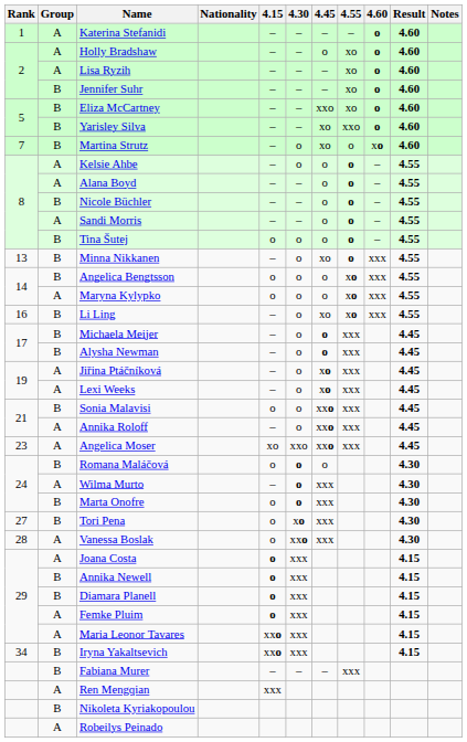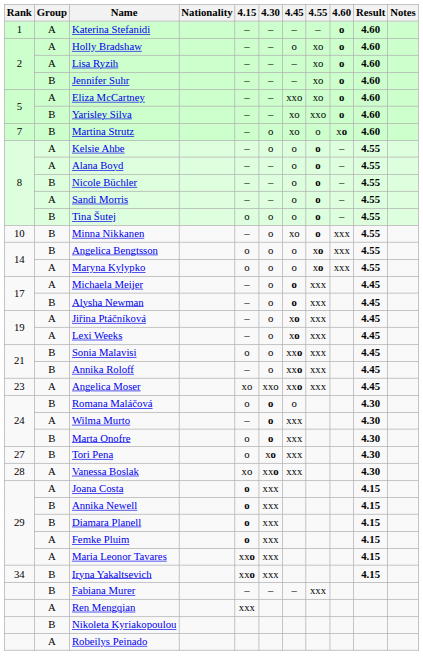 <table class="wikitable sortable" style="text-align:center">
 <tr>
 <th>Rank</th>
 <th>Group</th>
 <th>Name</th>
 <th>Nationality</th>
 <th>4.15</th>
 <th>4.30</th>
 <th>4.45</th>
 <th>4.55</th>
 <th>4.60</th>
 <th>Result</th>
 <th>Notes</th>
 </tr>
 <tr bgcolor=#ccffcc>
 <td>1</td>
 <td>A</td>
 <td align=left><a href='#'>Katerina Stefanidi</a></td>
 <td align=left></td>
 <td>–</td>
 <td>–</td>
 <td>–</td>
 <td>–</td>
 <td><strong>o</strong></td>
 <td><strong>4.60</strong></td>
 <td></td>
 </tr>
 <tr bgcolor=#ccffcc>
 <td rowspan="3">2</td>
 <td>A</td>
 <td align=left><a href='#'>Holly Bradshaw</a></td>
 <td align=left></td>
 <td>–</td>
 <td>–</td>
 <td>o</td>
 <td>xo</td>
 <td><strong>o</strong></td>
 <td><strong>4.60</strong></td>
 <td></td>
 </tr>
 <tr bgcolor=#ccffcc>
 <td>A</td>
 <td align=left><a href='#'>Lisa Ryzih</a></td>
 <td align=left></td>
 <td>–</td>
 <td>–</td>
 <td>–</td>
 <td>xo</td>
 <td><strong>o</strong></td>
 <td><strong>4.60</strong></td>
 <td></td>
 </tr>
 <tr bgcolor=#ccffcc>
 <td>B</td>
 <td align=left><a href='#'>Jennifer Suhr</a></td>
 <td align=left></td>
 <td>–</td>
 <td>–</td>
 <td>–</td>
 <td>xo</td>
 <td><strong>o</strong></td>
 <td><strong>4.60</strong></td>
 <td></td>
 </tr>
 <tr bgcolor=#ccffcc>
 <td rowspan="2">5</td>
-<td>B</td>
+<td>A</td>
 <td align=left><a href='#'>Eliza McCartney</a></td>
 <td align=left></td>
 <td>–</td>
 <td>–</td>
 <td>xxo</td>
 <td>xo</td>
 <td><strong>o</strong></td>
 <td><strong>4.60</strong></td>
 <td></td>
 </tr>
 <tr bgcolor=#ccffcc>
 <td>B</td>
 <td align=left><a href='#'>Yarisley Silva</a></td>
 <td align=left></td>
 <td>–</td>
 <td>–</td>
 <td>xo</td>
 <td>xxo</td>
 <td><strong>o</strong></td>
 <td><strong>4.60</strong></td>
 <td></td>
 </tr>
 <tr bgcolor=#ccffcc>
 <td>7</td>
 <td>B</td>
 <td align=left><a href='#'>Martina Strutz</a></td>
 <td align=left></td>
 <td>–</td>
 <td>o</td>
 <td>xo</td>
 <td>o</td>
 <td>x<strong>o</strong></td>
 <td><strong>4.60</strong></td>
 <td></td>
 </tr>
 <tr bgcolor=#ddffdd>
 <td rowspan="5">8</td>
 <td>A</td>
 <td align=left><a href='#'>Kelsie Ahbe</a></td>
 <td align=left></td>
 <td>–</td>
 <td>o</td>
 <td>o</td>
 <td><strong>o</strong></td>
 <td>–</td>
 <td><strong>4.55</strong></td>
 <td></td>
 </tr>
 <tr bgcolor=#ddffdd>
 <td>A</td>
 <td align=left><a href='#'>Alana Boyd</a></td>
 <td align=left></td>
 <td>–</td>
 <td>–</td>
 <td>o</td>
 <td><strong>o</strong></td>
 <td>–</td>
 <td><strong>4.55</strong></td>
 <td></td>
 </tr>
 <tr bgcolor=#ddffdd>
 <td>B</td>
 <td align=left><a href='#'>Nicole Büchler</a></td>
 <td align=left></td>
 <td>–</td>
 <td>–</td>
 <td>o</td>
 <td><strong>o</strong></td>
 <td>–</td>
 <td><strong>4.55</strong></td>
 <td></td>
 </tr>
 <tr bgcolor=#ddffdd>
 <td>A</td>
 <td align=left><a href='#'>Sandi Morris</a></td>
 <td align=left></td>
 <td>–</td>
 <td>–</td>
 <td>o</td>
 <td><strong>o</strong></td>
 <td>–</td>
 <td><strong>4.55</strong></td>
 <td></td>
 </tr>
 <tr bgcolor=#ddffdd>
 <td>B</td>
 <td align=left><a href='#'>Tina Šutej</a></td>
 <td align=left></td>
 <td>o</td>
 <td>o</td>
 <td>o</td>
 <td><strong>o</strong></td>
 <td>–</td>
 <td><strong>4.55</strong></td>
 <td></td>
 </tr>
 <tr>
-<td>13</td>
+<td>10</td>
 <td>B</td>
 <td align=left><a href='#'>Minna Nikkanen</a></td>
 <td align=left></td>
 <td>–</td>
 <td>o</td>
 <td>xo</td>
 <td><strong>o</strong></td>
 <td>xxx</td>
 <td><strong>4.55</strong></td>
 <td></td>
 </tr>
 <tr>
 <td rowspan="2">14</td>
 <td>B</td>
 <td align=left><a href='#'>Angelica Bengtsson</a></td>
 <td align=left></td>
 <td>o</td>
 <td>o</td>
 <td>o</td>
 <td>x<strong>o</strong></td>
 <td>xxx</td>
 <td><strong>4.55</strong></td>
 <td></td>
 </tr>
 <tr>
 <td>A</td>
 <td align=left><a href='#'>Maryna Kylypko</a></td>
 <td align=left></td>
 <td>o</td>
 <td>o</td>
 <td>o</td>
 <td>x<strong>o</strong></td>
 <td>xxx</td>
 <td><strong>4.55</strong></td>
 <td></td>
 </tr>
 <tr>
-<td>16</td>
-<td>B</td>
-<td align=left><a href='#'>Li Ling</a></td>
-<td align=left></td>
-<td>–</td>
-<td>o</td>
-<td>xo</td>
-<td>x<strong>o</strong></td>
-<td>xxx</td>
-<td><strong>4.55</strong></td>
-<td></td>
-</tr>
-<tr>
 <td rowspan="2">17</td>
-<td>B</td>
+<td>A</td>
 <td align=left><a href='#'>Michaela Meijer</a></td>
 <td align=left></td>
 <td>–</td>
 <td>o</td>
 <td><strong>o</strong></td>
 <td>xxx</td>
 <td></td>
 <td><strong>4.45</strong></td>
 <td></td>
 </tr>
 <tr>
 <td>B</td>
 <td align=left><a href='#'>Alysha Newman</a></td>
 <td align=left></td>
 <td>–</td>
 <td>o</td>
 <td><strong>o</strong></td>
 <td>xxx</td>
 <td></td>
 <td><strong>4.45</strong></td>
 <td></td>
 </tr>
 <tr>
 <td rowspan="2">19</td>
 <td>A</td>
 <td align=left><a href='#'>Jiřina Ptáčníková</a></td>
 <td align=left></td>
 <td>–</td>
 <td>o</td>
 <td>x<strong>o</strong></td>
 <td>xxx</td>
 <td></td>
 <td><strong>4.45</strong></td>
 <td></td>
 </tr>
 <tr>
 <td>A</td>
 <td align=left><a href='#'>Lexi Weeks</a></td>
 <td align=left></td>
 <td>–</td>
 <td>o</td>
 <td>x<strong>o</strong></td>
 <td>xxx</td>
 <td></td>
 <td><strong>4.45</strong></td>
 <td></td>
 </tr>
 <tr>
 <td rowspan="2">21</td>
 <td>B</td>
 <td align=left><a href='#'>Sonia Malavisi</a></td>
 <td align=left></td>
 <td>o</td>
 <td>o</td>
 <td>xx<strong>o</strong></td>
 <td>xxx</td>
 <td></td>
 <td><strong>4.45</strong></td>
 <td></td>
 </tr>
 <tr>
-<td>A</td>
+<td>B</td>
 <td align=left><a href='#'>Annika Roloff</a></td>
 <td align=left></td>
 <td>–</td>
 <td>o</td>
 <td>xx<strong>o</strong></td>
 <td>xxx</td>
 <td></td>
 <td><strong>4.45</strong></td>
 <td></td>
 </tr>
 <tr>
 <td>23</td>
 <td>A</td>
 <td align=left><a href='#'>Angelica Moser</a></td>
 <td align=left></td>
 <td>xo</td>
 <td>xxo</td>
 <td>xx<strong>o</strong></td>
 <td>xxx</td>
 <td></td>
 <td><strong>4.45</strong></td>
 <td></td>
 </tr>
 <tr>
 <td rowspan="3">24</td>
 <td>B</td>
 <td align=left><a href='#'>Romana Maláčová</a></td>
 <td align=left></td>
 <td>o</td>
 <td><strong>o</strong></td>
 <td>o</td>
 <td></td>
 <td></td>
 <td><strong>4.30</strong></td>
 <td></td>
 </tr>
 <tr>
 <td>A</td>
 <td align=left><a href='#'>Wilma Murto</a></td>
 <td align=left></td>
 <td>–</td>
 <td><strong>o</strong></td>
 <td>xxx</td>
 <td></td>
 <td></td>
 <td><strong>4.30</strong></td>
 <td></td>
 </tr>
 <tr>
 <td>B</td>
 <td align=left><a href='#'>Marta Onofre</a></td>
 <td align=left></td>
 <td>o</td>
 <td><strong>o</strong></td>
 <td>xxx</td>
 <td></td>
 <td></td>
 <td><strong>4.30</strong></td>
 <td></td>
 </tr>
 <tr>
 <td>27</td>
 <td>B</td>
 <td align=left><a href='#'>Tori Pena</a></td>
 <td align=left></td>
 <td>o</td>
 <td>x<strong>o</strong></td>
 <td>xxx</td>
 <td></td>
 <td></td>
 <td><strong>4.30</strong></td>
 <td></td>
 </tr>
 <tr>
 <td>28</td>
 <td>A</td>
 <td align=left><a href='#'>Vanessa Boslak</a></td>
 <td align=left></td>
-<td>o</td>
+<td>xo</td>
 <td>xx<strong>o</strong></td>
 <td>xxx</td>
 <td></td>
 <td></td>
 <td><strong>4.30</strong></td>
 <td></td>
 </tr>
 <tr>
 <td rowspan="5">29</td>
 <td>A</td>
 <td align=left><a href='#'>Joana Costa</a></td>
 <td align=left></td>
 <td><strong>o</strong></td>
 <td>xxx</td>
 <td></td>
 <td></td>
 <td></td>
 <td><strong>4.15</strong></td>
 <td></td>
 </tr>
 <tr>
 <td>B</td>
 <td align=left><a href='#'>Annika Newell</a></td>
 <td align=left></td>
 <td><strong>o</strong></td>
 <td>xxx</td>
 <td></td>
 <td></td>
 <td></td>
 <td><strong>4.15</strong></td>
 <td></td>
 </tr>
 <tr>
 <td>B</td>
 <td align=left><a href='#'>Diamara Planell</a></td>
 <td align=left></td>
 <td><strong>o</strong></td>
 <td>xxx</td>
 <td></td>
 <td></td>
 <td></td>
 <td><strong>4.15</strong></td>
 <td></td>
 </tr>
 <tr>
 <td>A</td>
 <td align=left><a href='#'>Femke Pluim</a></td>
 <td align=left></td>
 <td><strong>o</strong></td>
 <td>xxx</td>
 <td></td>
 <td></td>
 <td></td>
 <td><strong>4.15</strong></td>
 <td></td>
 </tr>
 <tr>
 <td>A</td>
 <td align=left><a href='#'>Maria Leonor Tavares</a></td>
 <td align=left></td>
 <td>xx<strong>o</strong></td>
 <td>xxx</td>
 <td></td>
 <td></td>
 <td></td>
 <td><strong>4.15</strong></td>
 <td></td>
 </tr>
 <tr>
 <td>34</td>
 <td>B</td>
 <td align=left><a href='#'>Iryna Yakaltsevich</a></td>
 <td align=left></td>
 <td>xx<strong>o</strong></td>
 <td>xxx</td>
 <td></td>
 <td></td>
 <td></td>
 <td><strong>4.15</strong></td>
 <td></td>
 </tr>
 <tr>
 <td align=left></td>
 <td>B</td>
 <td align=left><a href='#'>Fabiana Murer</a></td>
 <td align=left></td>
 <td>–</td>
 <td>–</td>
 <td>–</td>
 <td>xxx</td>
 <td></td>
 <td></td>
 <td></td>
 </tr>
 <tr>
 <td align=left></td>
 <td>A</td>
 <td align=left><a href='#'>Ren Mengqian</a></td>
 <td align=left></td>
 <td>xxx</td>
 <td></td>
 <td></td>
 <td></td>
 <td></td>
 <td></td>
 <td></td>
 </tr>
 <tr>
 <td align=left></td>
 <td>B</td>
 <td align=left><a href='#'>Nikoleta Kyriakopoulou</a></td>
 <td align=left></td>
 <td></td>
 <td></td>
 <td></td>
 <td></td>
 <td></td>
 <td></td>
 <td></td>
 </tr>
 <tr>
 <td align=left></td>
 <td>A</td>
 <td align=left><a href='#'>Robeilys Peinado</a></td>
 <td align=left></td>
 <td></td>
 <td></td>
 <td></td>
 <td></td>
 <td></td>
 <td></td>
 <td></td>
 </tr>
 </table>
